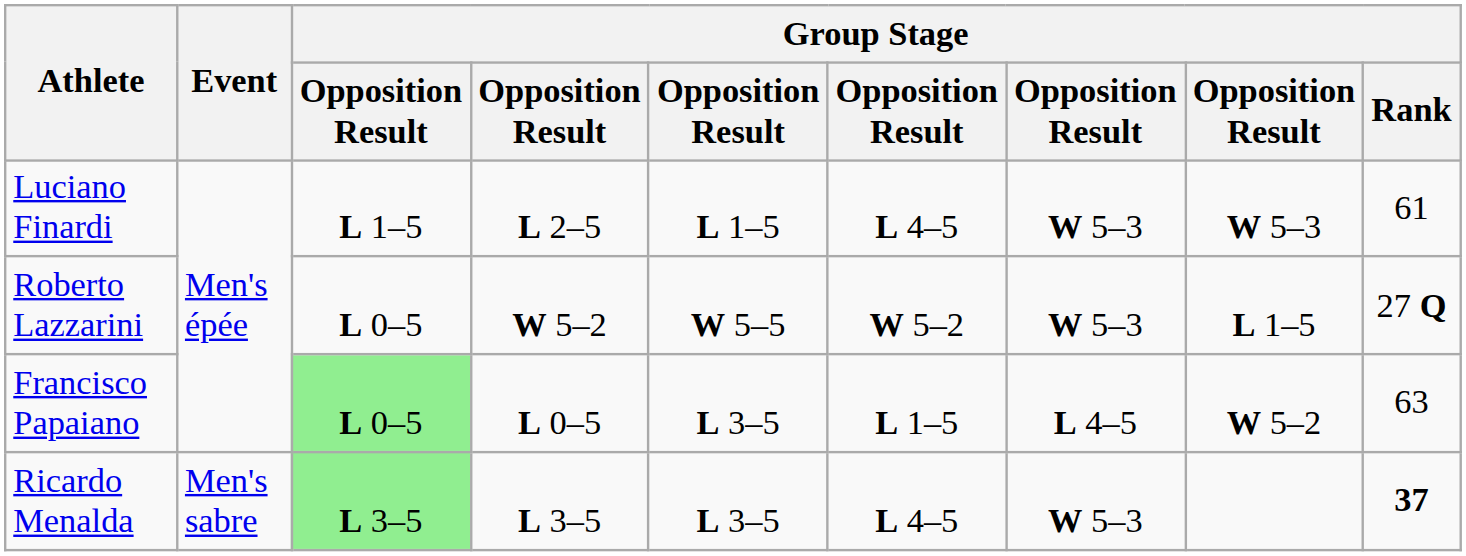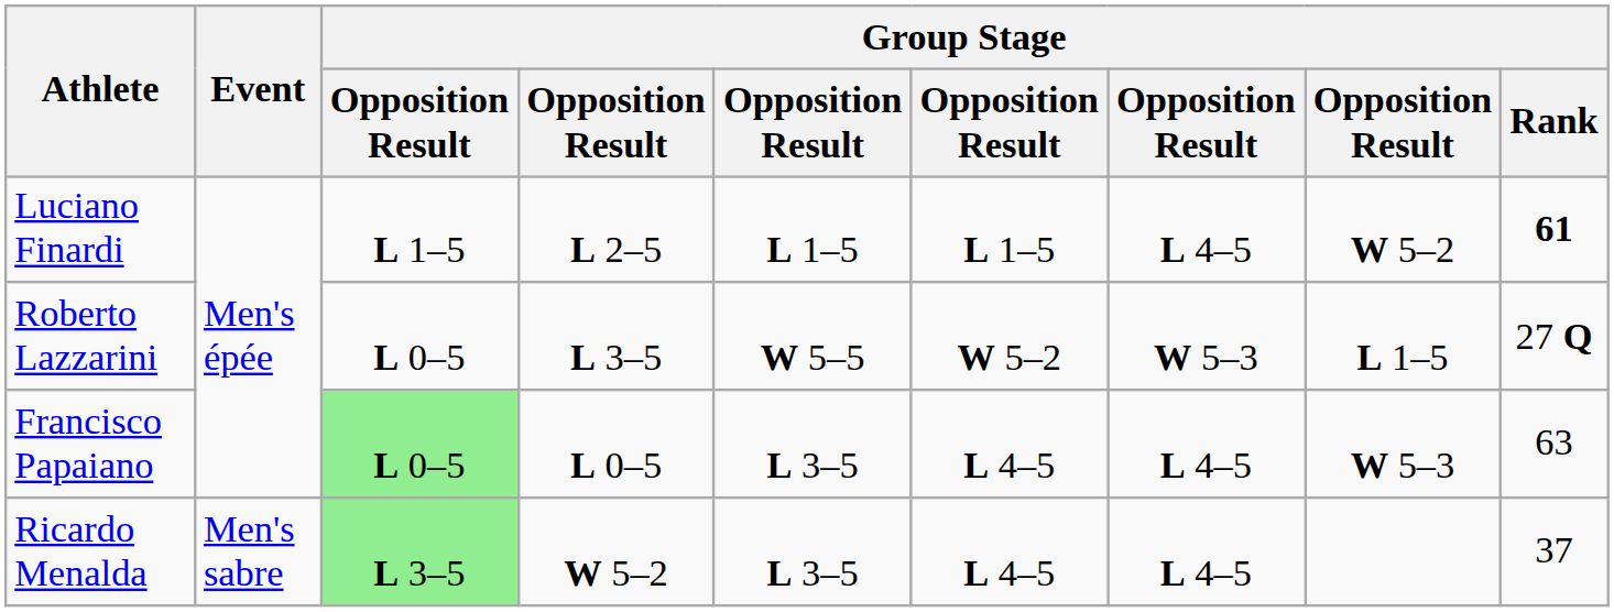 <table class=wikitable style="font-size:90%">
 <tr>
 <th rowspan="2">Athlete</th>
 <th rowspan="2">Event</th>
 <th colspan="7">Group Stage</th>
 </tr>
 <tr>
 <th>Opposition<br>Result</th>
 <th>Opposition<br>Result</th>
 <th>Opposition<br>Result</th>
 <th>Opposition<br>Result</th>
 <th>Opposition<br>Result</th>
 <th>Opposition<br>Result</th>
 <th>Rank</th>
 </tr>
 <tr align=center>
 <td align=left><a href='#'>Luciano Finardi</a></td>
 <td align=left rowspan=3><a href='#'>Men's épée</a></td>
 <td><br><strong>L</strong> 1–5</td>
 <td><br><strong>L</strong> 2–5</td>
 <td><br><strong>L</strong> 1–5</td>
+<td><br><strong>L</strong> 1–5</td>
 <td><br><strong>L</strong> 4–5</td>
-<td><br><strong>W</strong> 5–3</td>
-<td><br><strong>W</strong> 5–3</td>
-<td>61</td>
+<td><br><strong>W</strong> 5–2</td>
+<td><strong>61</strong></td>
 </tr>
 <tr align=center>
 <td align=left><a href='#'>Roberto Lazzarini</a></td>
 <td><br><strong>L</strong> 0–5</td>
-<td><br><strong>W</strong> 5–2</td>
+<td><br><strong>L</strong> 3–5</td>
 <td><br><strong>W</strong> 5–5</td>
 <td><br><strong>W</strong> 5–2</td>
 <td><br><strong>W</strong> 5–3</td>
 <td><br><strong>L</strong> 1–5</td>
 <td>27 <strong>Q</strong></td>
 </tr>
 <tr align=center>
 <td align=left><a href='#'>Francisco Papaiano</a></td>
 <td style="background: lightgreen;"><br><strong>L</strong> 0–5</td>
 <td><br><strong>L</strong> 0–5</td>
 <td><br><strong>L</strong> 3–5</td>
-<td><br><strong>L</strong> 1–5</td>
 <td><br><strong>L</strong> 4–5</td>
-<td><br><strong>W</strong> 5–2</td>
+<td><br><strong>L</strong> 4–5</td>
+<td><br><strong>W</strong> 5–3</td>
 <td>63</td>
 </tr>
 <tr align=center>
 <td align=left><a href='#'>Ricardo Menalda</a></td>
 <td align=left><a href='#'>Men's sabre</a></td>
 <td style="background: lightgreen;"><br><strong>L</strong> 3–5</td>
-<td><br><strong>L</strong> 3–5</td>
+<td><br><strong>W</strong> 5–2</td>
 <td><br><strong>L</strong> 3–5</td>
 <td><br><strong>L</strong> 4–5</td>
-<td><br><strong>W</strong> 5–3</td>
+<td><br><strong>L</strong> 4–5</td>
 <td></td>
-<td><strong>37</strong></td>
+<td>37</td>
 </tr>
 </table>
